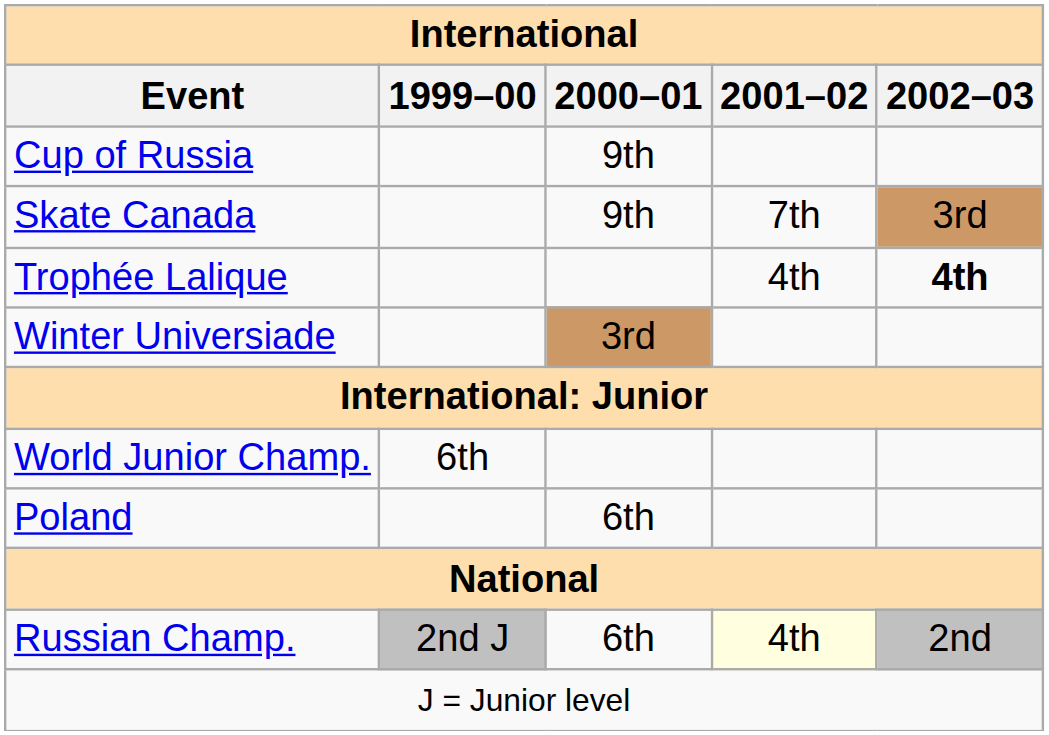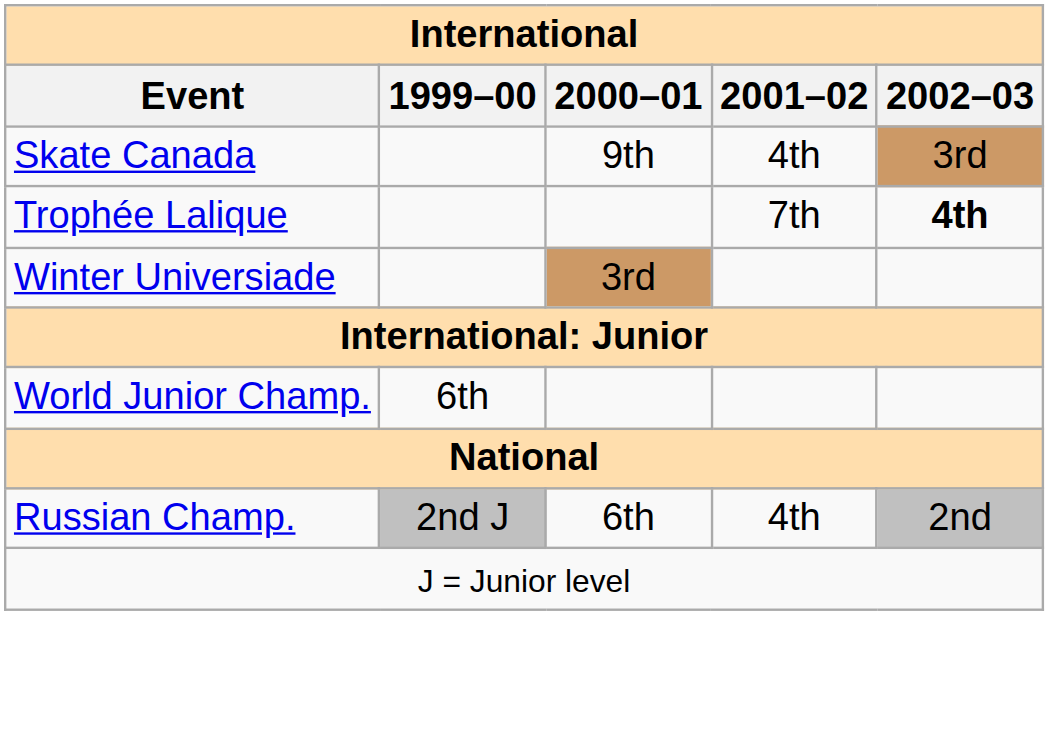 <table class="wikitable" style="text-align:center">
 <tr>
 <th style="background-color: #ffdead; " colspan=5 align=center>International</th>
 </tr>
 <tr>
 <th>Event</th>
 <th>1999–00</th>
 <th>2000–01</th>
 <th>2001–02</th>
 <th>2002–03</th>
 </tr>
 <tr>
-<td align=left> <a href='#'>Cup of Russia</a></td>
-<td></td>
-<td>9th</td>
-<td></td>
-<td></td>
-</tr>
-<tr>
 <td align=left>  <a href='#'>Skate Canada</a></td>
 <td></td>
 <td>9th</td>
-<td>7th</td>
+<td>4th</td>
 <td bgcolor=cc9966>3rd</td>
 </tr>
 <tr>
 <td align=left> <a href='#'>Trophée Lalique</a></td>
 <td></td>
 <td></td>
-<td>4th</td>
+<td>7th</td>
 <td><strong>4th</strong></td>
 </tr>
 <tr>
 <td align=left><a href='#'>Winter Universiade</a></td>
 <td></td>
 <td bgcolor=cc9966>3rd</td>
 <td></td>
 <td></td>
 </tr>
 <tr>
 <th style="background-color: #ffdead; " colspan=5 align=center>International: Junior</th>
 </tr>
 <tr>
 <td align=left><a href='#'>World Junior Champ.</a></td>
 <td>6th</td>
 <td></td>
 <td></td>
 <td></td>
 </tr>
 <tr>
-<td align=left> <a href='#'>Poland</a></td>
-<td></td>
-<td>6th</td>
-<td></td>
-<td></td>
-</tr>
-<tr>
 <th style="background-color: #ffdead; " colspan=5 align=center>National</th>
 </tr>
 <tr>
 <td align=left><a href='#'>Russian Champ.</a></td>
 <td bgcolor=silver>2nd J</td>
 <td>6th</td>
-<td style="background: lightyellow;">4th</td>
+<td>4th</td>
 <td bgcolor=silver>2nd</td>
 </tr>
 <tr>
 <td colspan=5 align=center><small> J = Junior level </small></td>
 </tr>
 </table>
